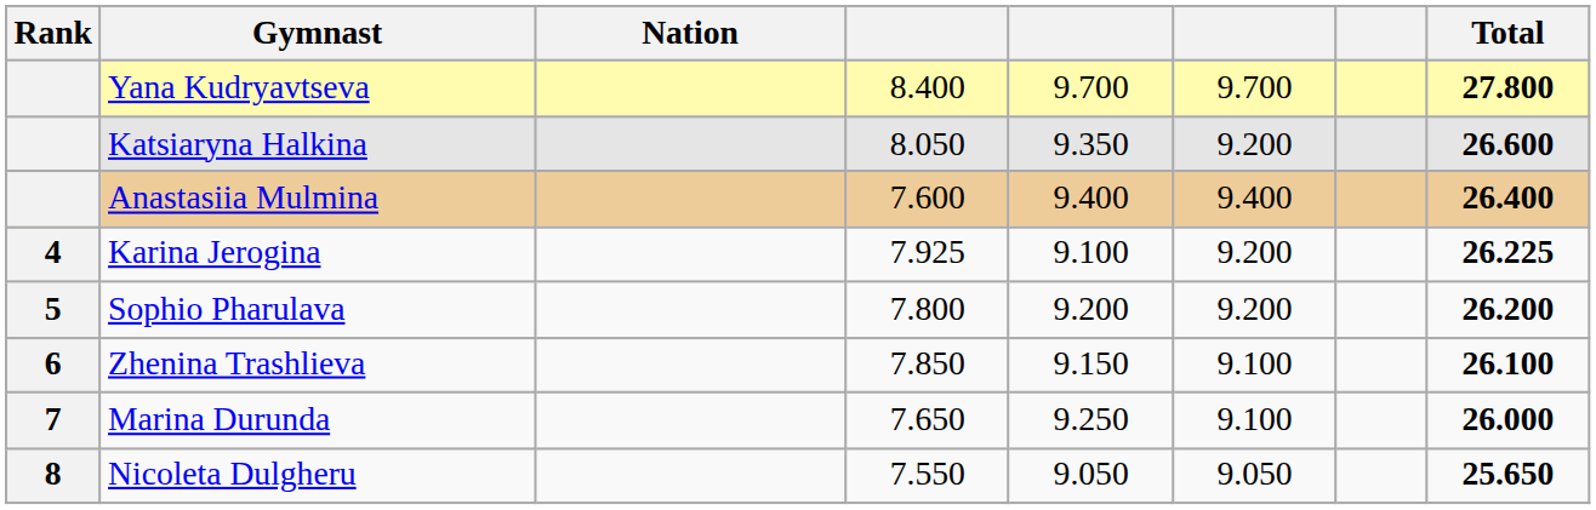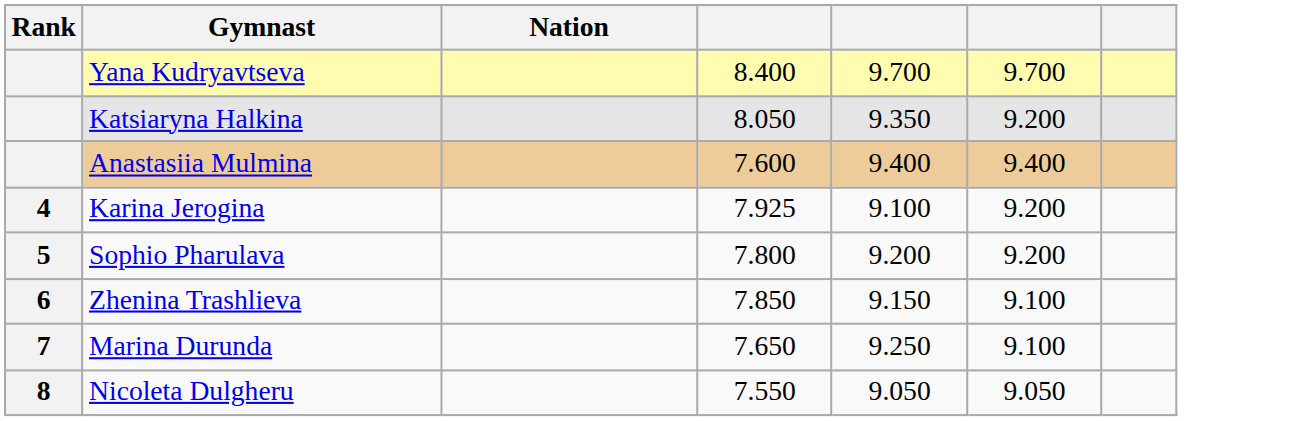 <table class="wikitable sortable" style="text-align:center; font-size:85%">
 <tr>
 <th scope="col" style="width:20px;">Rank</th>
 <th ! scope="col" style="width:170px;">Gymnast</th>
 <th ! scope="col" style="width:120px;">Nation</th>
 <th ! scope="col" style="width:60px;"></th>
 <th ! scope="col" style="width:60px;"></th>
 <th ! scope="col" style="width:60px;"></th>
 <th ! scope="col" style="width:30px;"></th>
-<th ! scope="col" style="width:60px;">Total</th>
 </tr>
 <tr bgcolor=fffcaf>
 <th scope=row></th>
 <td align=left><a href='#'>Yana Kudryavtseva</a></td>
 <td style="text-align:left;"></td>
 <td>8.400</td>
 <td>9.700</td>
 <td>9.700</td>
 <td></td>
-<td><strong>27.800</strong></td>
 </tr>
 <tr bgcolor=e5e5e5>
 <th scope=row></th>
 <td align=left><a href='#'>Katsiaryna Halkina</a></td>
 <td style="text-align:left;"></td>
 <td>8.050</td>
 <td>9.350</td>
 <td>9.200</td>
 <td></td>
-<td><strong>26.600</strong></td>
 </tr>
 <tr bgcolor=eecc99>
 <th scope=row></th>
 <td align=left><a href='#'>Anastasiia Mulmina</a></td>
 <td style="text-align:left;"></td>
 <td>7.600</td>
 <td>9.400</td>
 <td>9.400</td>
 <td></td>
-<td><strong>26.400</strong></td>
 </tr>
 <tr>
 <th scope=row>4</th>
 <td align=left><a href='#'>Karina Jerogina</a></td>
 <td style="text-align:left;"></td>
 <td>7.925</td>
 <td>9.100</td>
 <td>9.200</td>
 <td></td>
-<td><strong>26.225</strong></td>
 </tr>
 <tr>
 <th scope=row>5</th>
 <td align=left><a href='#'>Sophio Pharulava</a></td>
 <td style="text-align:left;"></td>
 <td>7.800</td>
 <td>9.200</td>
 <td>9.200</td>
 <td></td>
-<td><strong>26.200</strong></td>
 </tr>
 <tr>
 <th scope=row>6</th>
 <td align=left><a href='#'>Zhenina Trashlieva</a></td>
 <td style="text-align:left;"></td>
 <td>7.850</td>
 <td>9.150</td>
 <td>9.100</td>
 <td></td>
-<td><strong>26.100</strong></td>
 </tr>
 <tr>
 <th scope=row>7</th>
 <td align=left><a href='#'>Marina Durunda</a></td>
 <td style="text-align:left;"></td>
 <td>7.650</td>
 <td>9.250</td>
 <td>9.100</td>
 <td></td>
-<td><strong>26.000</strong></td>
 </tr>
 <tr>
 <th scope=row>8</th>
 <td align=left><a href='#'>Nicoleta Dulgheru</a></td>
 <td style="text-align:left;"></td>
 <td>7.550</td>
 <td>9.050</td>
 <td>9.050</td>
 <td></td>
-<td><strong>25.650</strong></td>
 </tr>
 </table>
